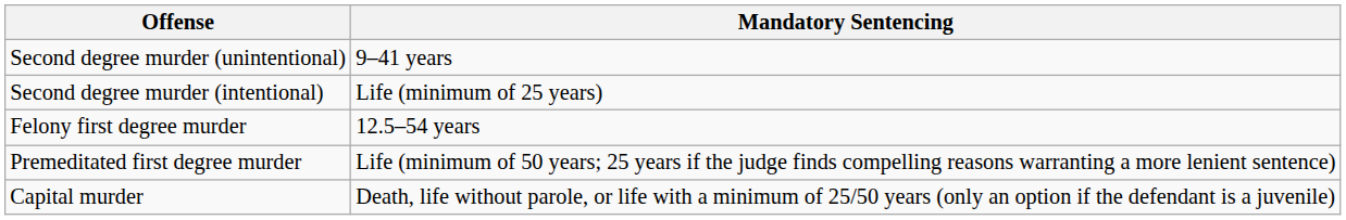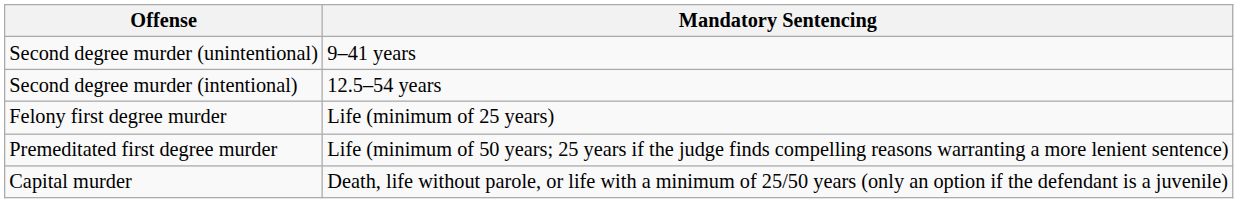 <table class="wikitable">
 <tr>
 <th>Offense</th>
 <th>Mandatory Sentencing</th>
 </tr>
 <tr>
 <td>Second degree murder (unintentional)</td>
 <td>9–41 years</td>
 </tr>
 <tr>
 <td>Second degree murder (intentional)</td>
-<td>Life (minimum of 25 years)</td>
+<td>12.5–54 years</td>
 </tr>
 <tr>
 <td>Felony first degree murder</td>
-<td>12.5–54 years</td>
+<td>Life (minimum of 25 years)</td>
 </tr>
 <tr>
 <td>Premeditated first degree murder</td>
 <td>Life (minimum of 50 years; 25 years if the judge finds compelling reasons warranting a more lenient sentence)</td>
 </tr>
 <tr>
 <td>Capital murder</td>
 <td>Death, life without parole, or life with a minimum of 25/50 years (only an option if the defendant is a juvenile)</td>
 </tr>
 </table>
